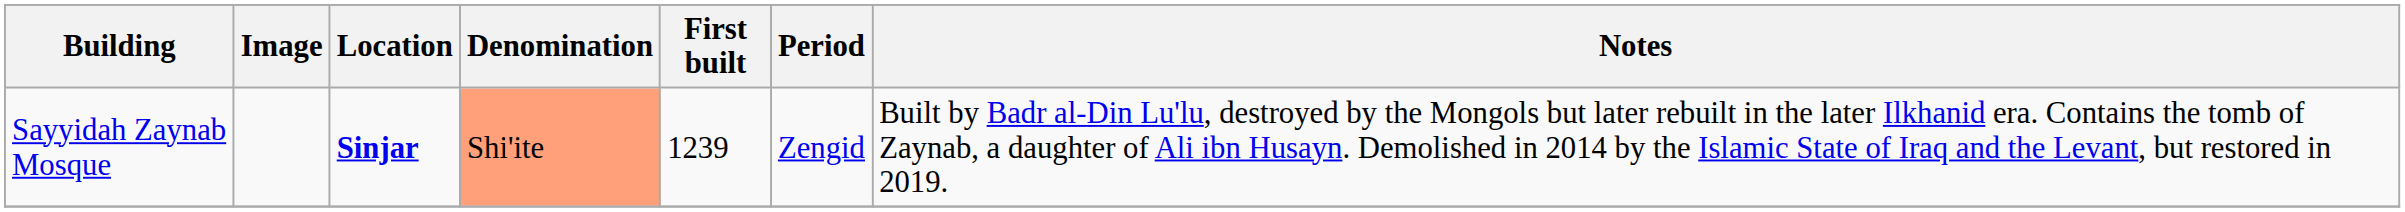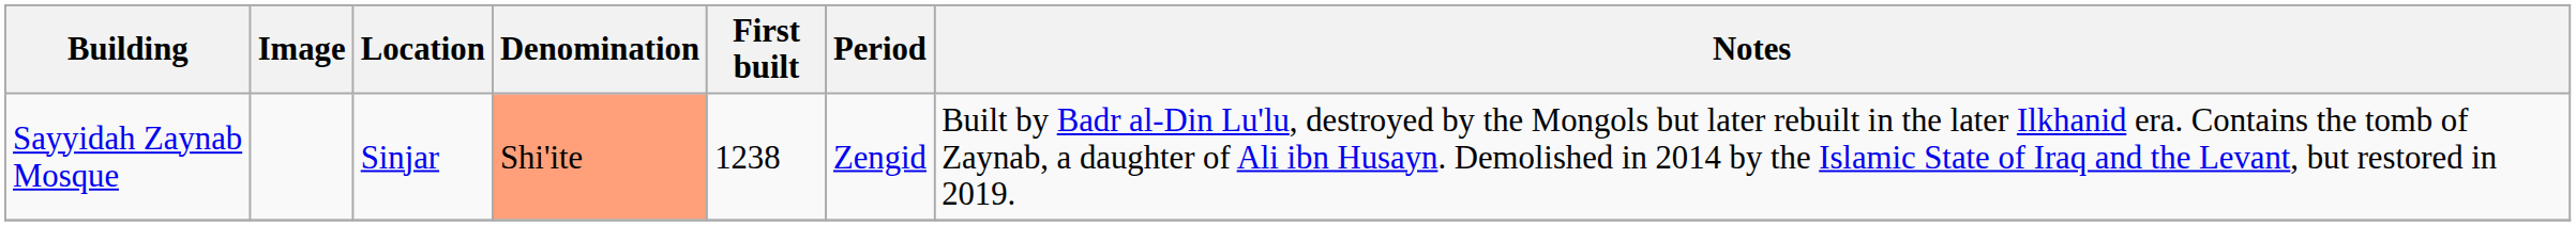 <table class="wikitable sortable">
 <tr>
 <th>Building</th>
 <th class="unsortable">Image</th>
 <th>Location</th>
 <th>Denomination</th>
 <th>First built</th>
 <th>Period</th>
 <th class="unsortable">Notes</th>
 </tr>
 <tr>
 <td><a href='#'>Sayyidah Zaynab Mosque</a></td>
 <td></td>
-<td><strong><a href='#'>Sinjar</a></strong></td>
+<td><a href='#'>Sinjar</a></td>
 <td style="background: lightsalmon;">Shi'ite</td>
-<td>1239</td>
+<td>1238</td>
 <td><a href='#'>Zengid</a></td>
 <td>Built by <a href='#'>Badr al-Din Lu'lu</a>, destroyed by the Mongols but later rebuilt in the later <a href='#'>Ilkhanid</a> era. Contains the tomb of Zaynab, a daughter of <a href='#'>Ali ibn Husayn</a>. Demolished in 2014 by the <a href='#'>Islamic State of Iraq and the Levant</a>, but restored in 2019.</td>
 </tr>
 <tr>
 </tr>
 </table>
